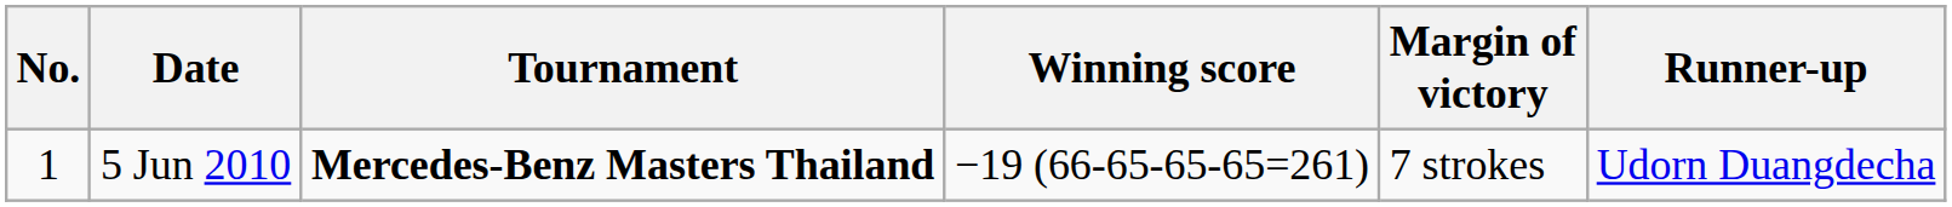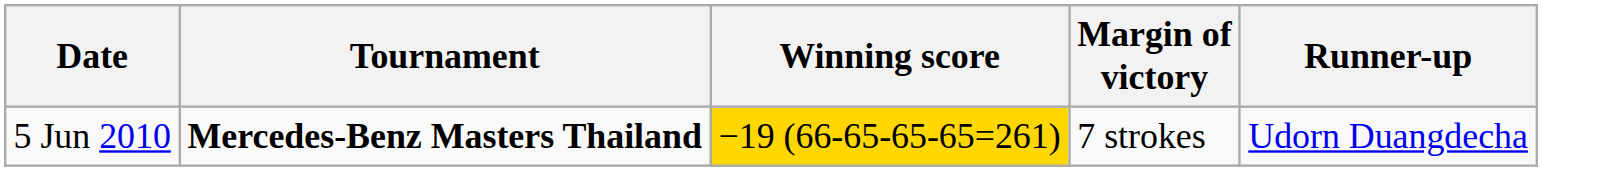 <table class="wikitable" style="font-size:95%;">
 <tr>
-<th>No.</th>
 <th>Date</th>
 <th>Tournament</th>
 <th>Winning score</th>
 <th>Margin of<br>victory</th>
 <th>Runner-up</th>
 </tr>
 <tr>
-<td align=center>1</td>
 <td align=right>5 Jun <a href='#'>2010</a></td>
 <td><strong>Mercedes-Benz Masters Thailand</strong></td>
-<td>−19 (66-65-65-65=261)</td>
+<td style="background: gold;">−19 (66-65-65-65=261)</td>
 <td>7 strokes</td>
 <td> <a href='#'>Udorn Duangdecha</a></td>
 </tr>
 </table>
